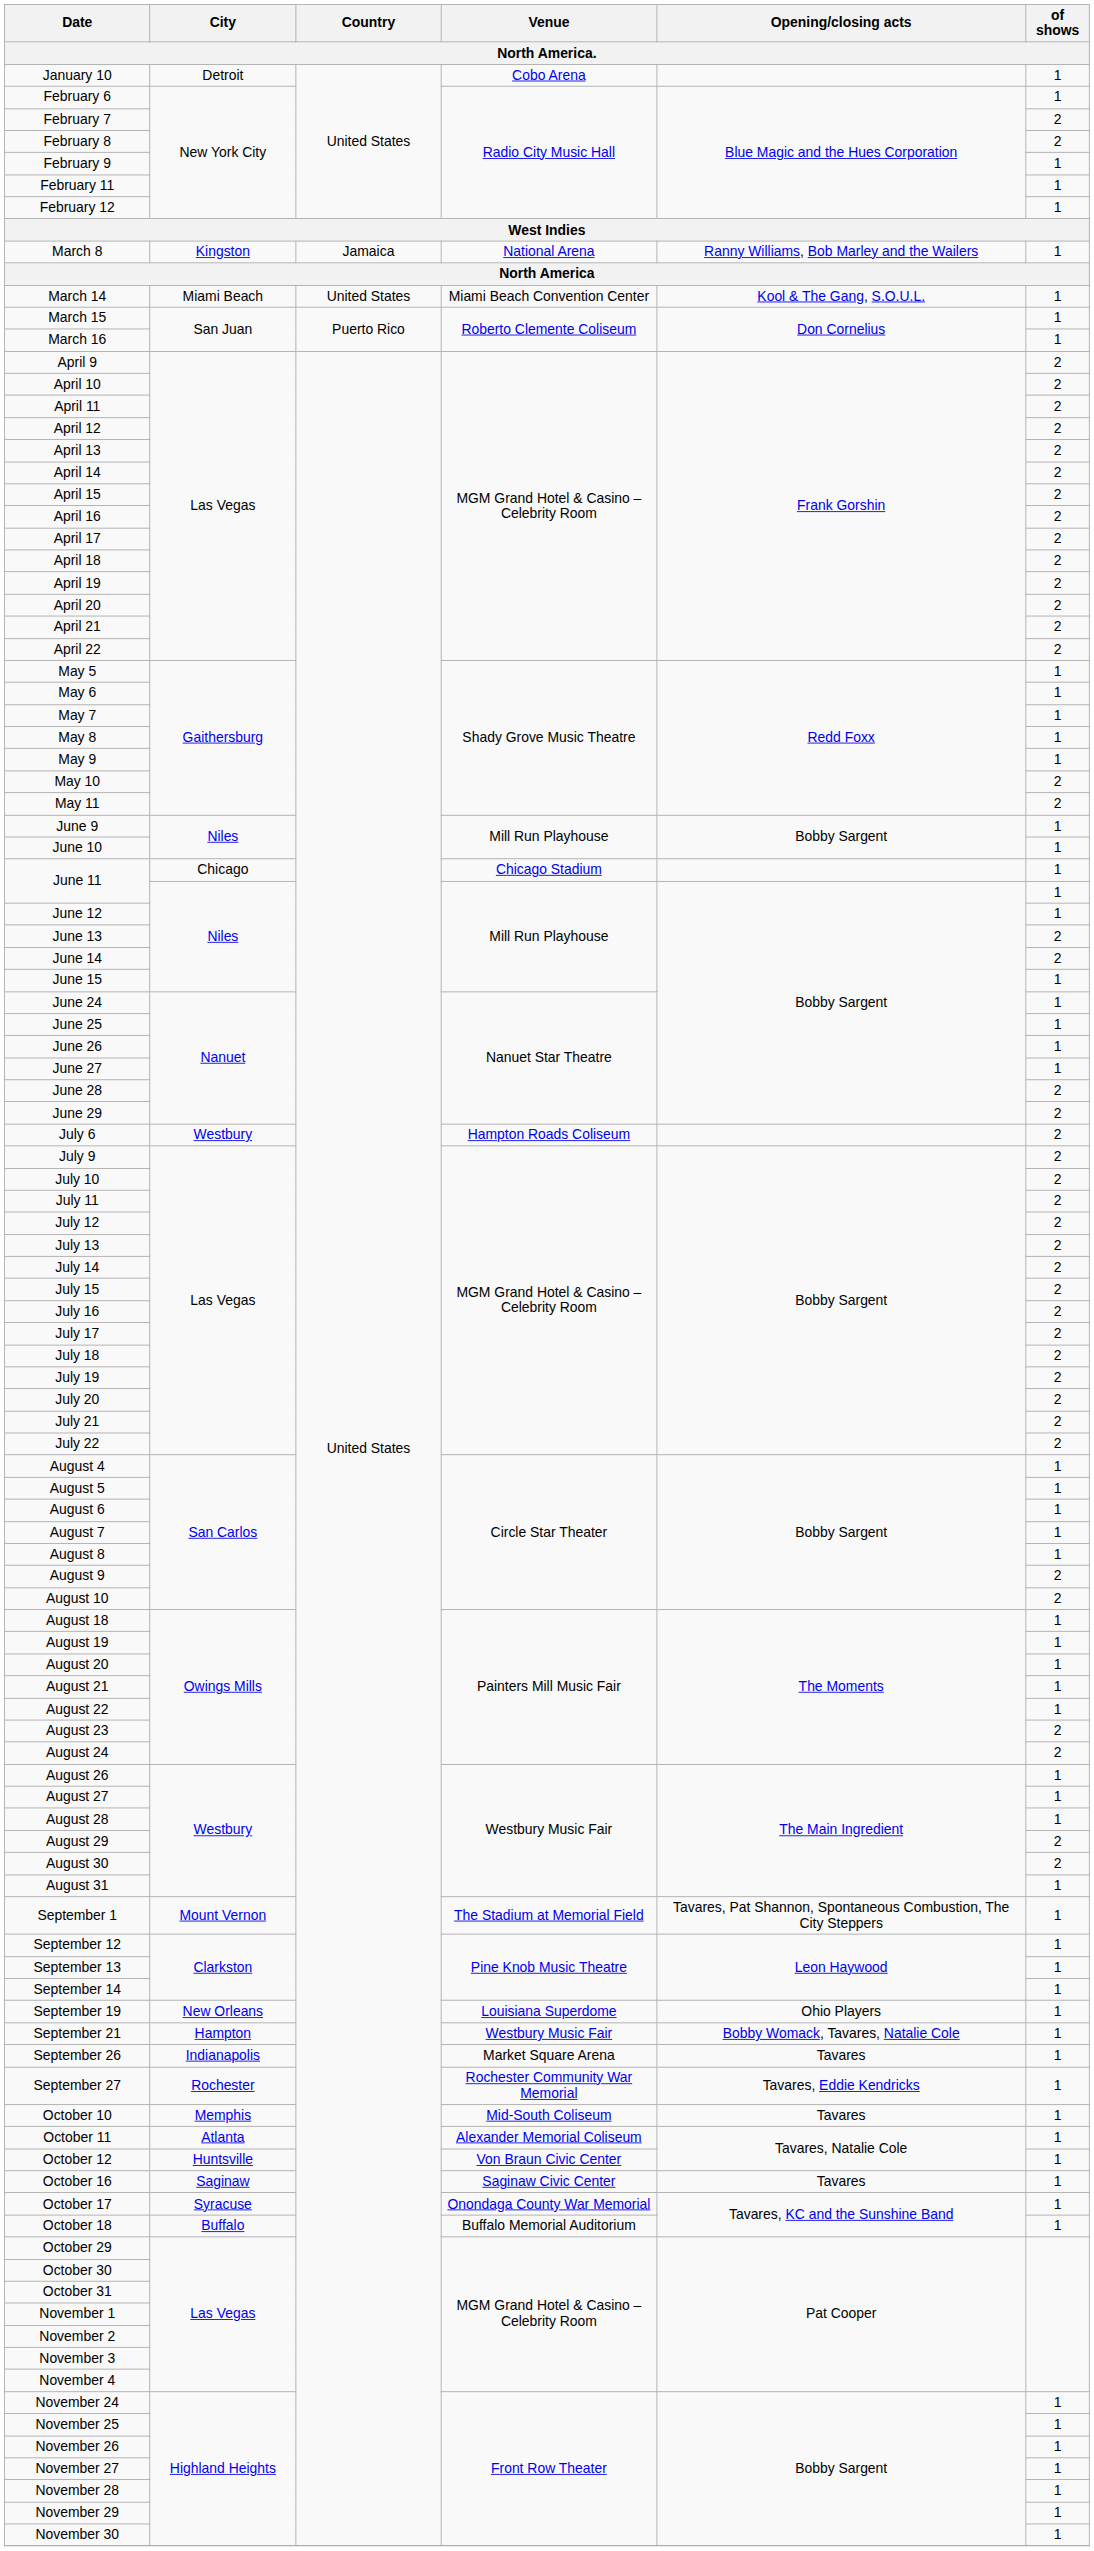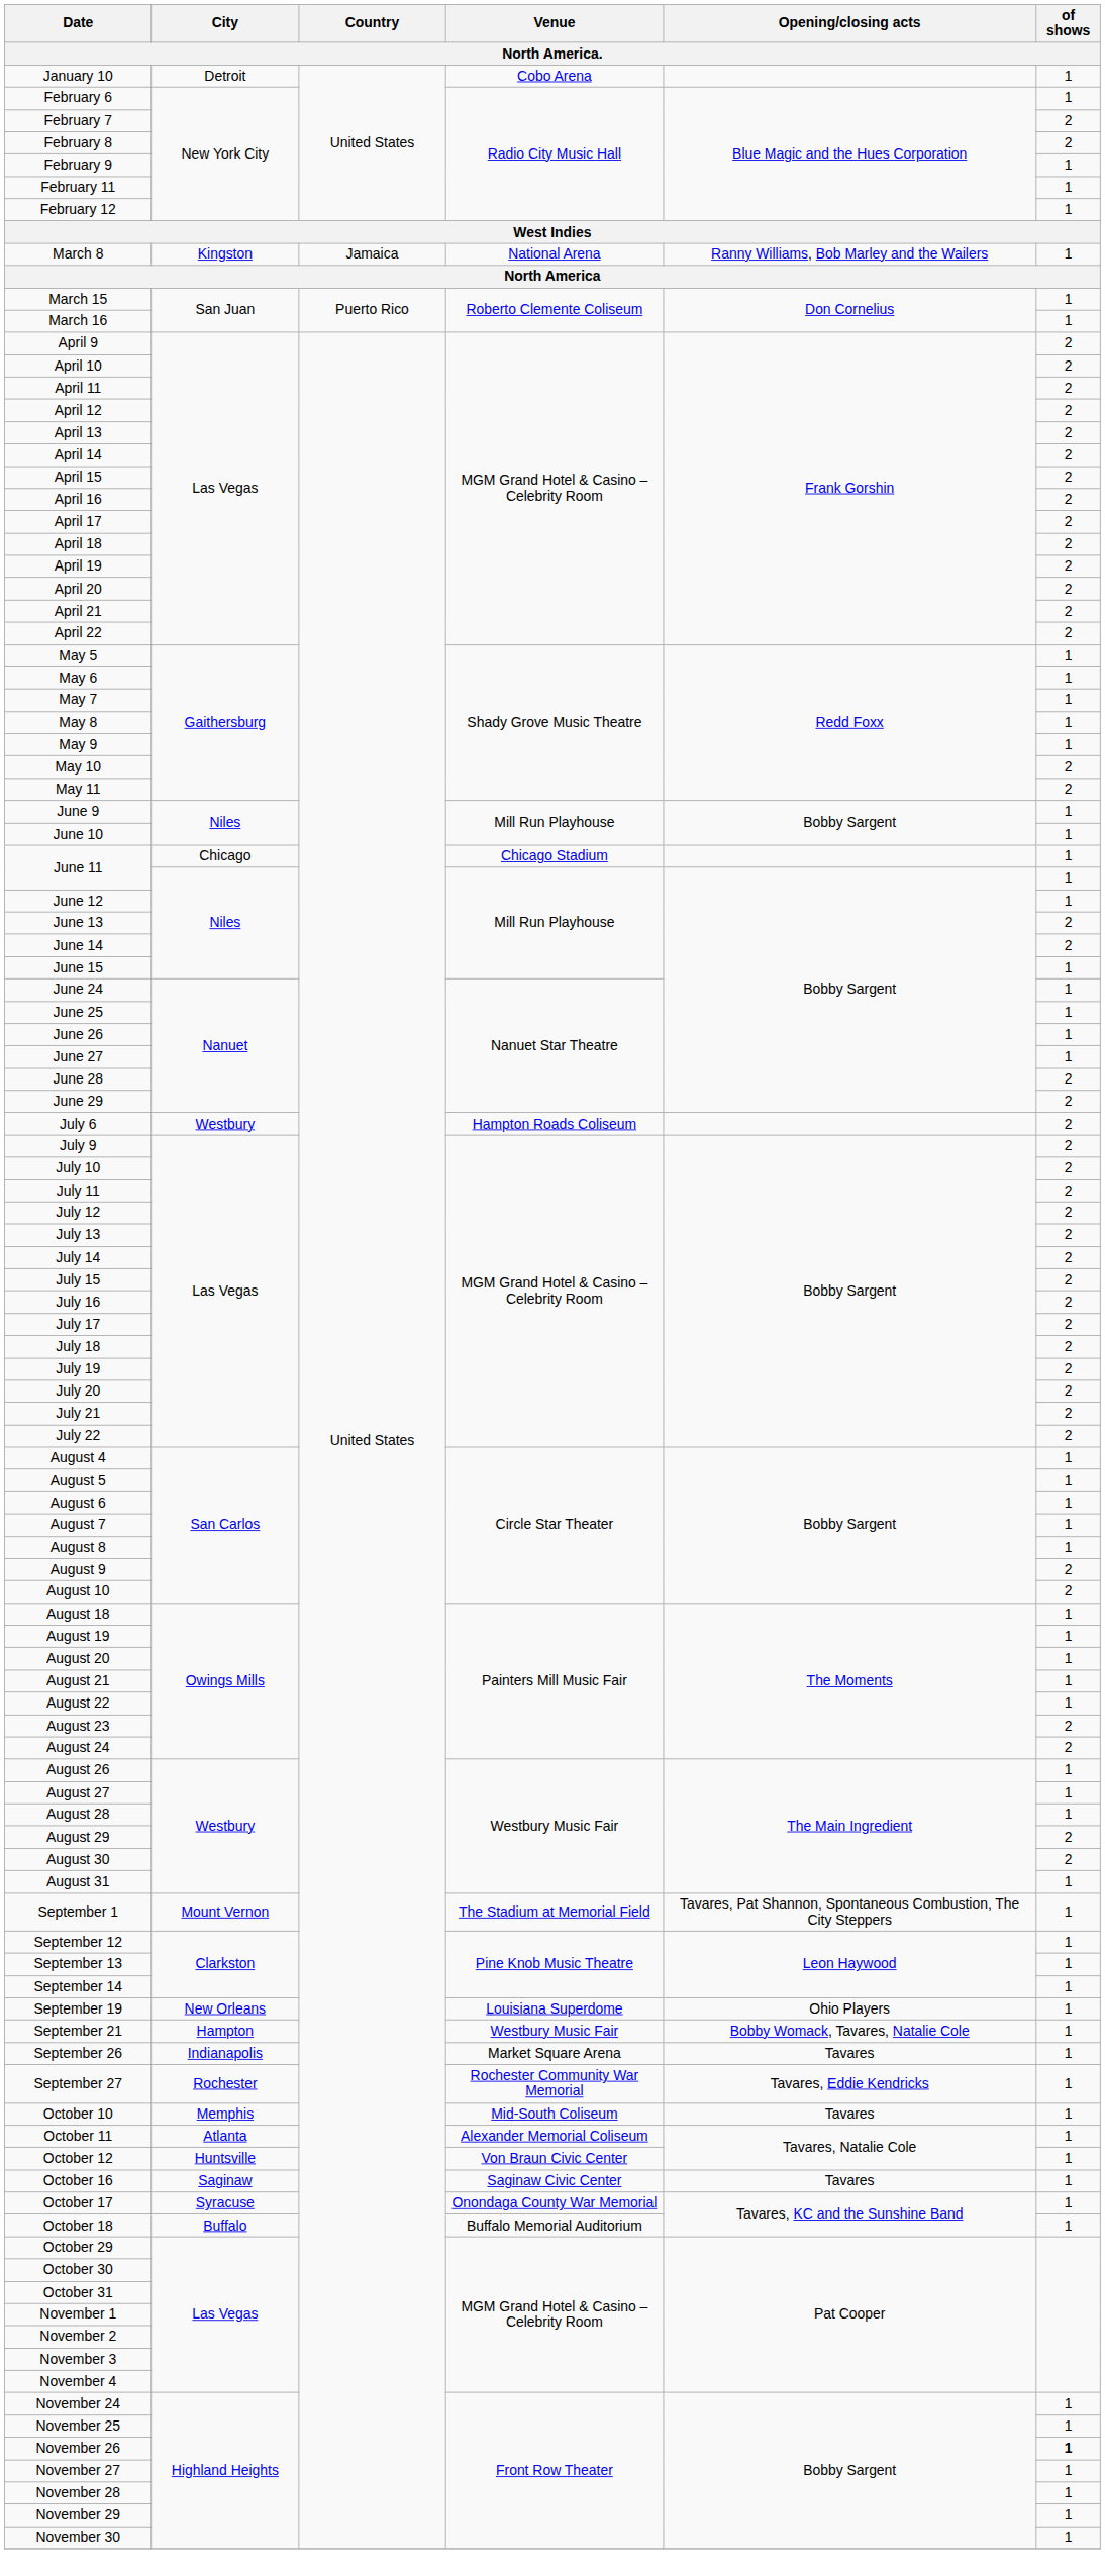 <table class="wikitable" style="text-align:center;">
 <tr>
 <th scope="col" style="width:10em;">Date</th>
 <th scope="col" style="width:10em;">City</th>
 <th scope="col" style="width:10em;">Country</th>
 <th scope="col" style="width:15em;">Venue</th>
 <th>Opening/closing acts</th>
 <th> of shows</th>
 </tr>
 <tr>
 <th colspan="6">North America. </th>
 </tr>
 <tr>
 <td>January 10</td>
 <td>Detroit</td>
 <td rowspan="7">United States</td>
 <td><a href='#'>Cobo Arena</a></td>
 <td></td>
 <td>1</td>
 </tr>
 <tr>
 <td>February 6</td>
 <td rowspan="6">New York City</td>
 <td rowspan="6"><a href='#'>Radio City Music Hall</a></td>
 <td rowspan="6"><a href='#'>Blue Magic and the Hues Corporation</a></td>
 <td>1</td>
 </tr>
 <tr>
 <td>February 7</td>
 <td>2</td>
 </tr>
 <tr>
 <td>February 8</td>
 <td>2</td>
 </tr>
 <tr>
 <td>February 9</td>
 <td>1</td>
 </tr>
 <tr>
 <td>February 11</td>
 <td>1</td>
 </tr>
 <tr>
 <td>February 12</td>
 <td>1</td>
 </tr>
 <tr>
 <th colspan="6">West Indies</th>
 </tr>
 <tr>
 <td>March 8</td>
 <td><a href='#'>Kingston</a></td>
 <td>Jamaica</td>
 <td><a href='#'>National Arena</a></td>
 <td><a href='#'>Ranny Williams</a>, <a href='#'>Bob Marley and the Wailers</a></td>
 <td>1</td>
 </tr>
 <tr>
 <th colspan="6">North America</th>
-</tr>
-<tr>
-<td>March 14</td>
-<td>Miami Beach</td>
-<td>United States</td>
-<td>Miami Beach Convention Center</td>
-<td><a href='#'>Kool & The Gang</a>, <a href='#'>S.O.U.L.</a></td>
-<td>1</td>
 </tr>
 <tr>
 <td>March 15</td>
 <td rowspan="2">San Juan</td>
 <td rowspan="2">Puerto Rico</td>
 <td rowspan="2"><a href='#'>Roberto Clemente Coliseum</a></td>
 <td rowspan="2"><a href='#'>Don Cornelius</a></td>
 <td>1</td>
 </tr>
 <tr>
 <td>March 16</td>
 <td>1</td>
 </tr>
 <tr>
 <td>April 9</td>
 <td rowspan="14">Las Vegas</td>
 <td rowspan="98">United States</td>
 <td rowspan="14">MGM Grand Hotel & Casino – Celebrity Room</td>
 <td rowspan="14"><a href='#'>Frank Gorshin</a></td>
 <td>2</td>
 </tr>
 <tr>
 <td>April 10</td>
 <td>2</td>
 </tr>
 <tr>
 <td>April 11</td>
 <td>2</td>
 </tr>
 <tr>
 <td>April 12</td>
 <td>2</td>
 </tr>
 <tr>
 <td>April 13</td>
 <td>2</td>
 </tr>
 <tr>
 <td>April 14</td>
 <td>2</td>
 </tr>
 <tr>
 <td>April 15</td>
 <td>2</td>
 </tr>
 <tr>
 <td>April 16</td>
 <td>2</td>
 </tr>
 <tr>
 <td>April 17</td>
 <td>2</td>
 </tr>
 <tr>
 <td>April 18</td>
 <td>2</td>
 </tr>
 <tr>
 <td>April 19</td>
 <td>2</td>
 </tr>
 <tr>
 <td>April 20</td>
 <td>2</td>
 </tr>
 <tr>
 <td>April 21</td>
 <td>2</td>
 </tr>
 <tr>
 <td>April 22</td>
 <td>2</td>
 </tr>
 <tr>
 <td>May 5</td>
 <td rowspan="7"><a href='#'>Gaithersburg</a></td>
 <td rowspan="7">Shady Grove Music Theatre</td>
 <td rowspan="7"><a href='#'>Redd Foxx</a></td>
 <td>1</td>
 </tr>
 <tr>
 <td>May 6</td>
 <td>1</td>
 </tr>
 <tr>
 <td>May 7</td>
 <td>1</td>
 </tr>
 <tr>
 <td>May 8</td>
 <td>1</td>
 </tr>
 <tr>
 <td>May 9</td>
 <td>1</td>
 </tr>
 <tr>
 <td>May 10</td>
 <td>2</td>
 </tr>
 <tr>
 <td>May 11</td>
 <td>2</td>
 </tr>
 <tr>
 <td>June 9</td>
 <td rowspan="2"><a href='#'>Niles</a></td>
 <td rowspan="2">Mill Run Playhouse</td>
 <td rowspan="2">Bobby Sargent</td>
 <td>1</td>
 </tr>
 <tr>
 <td>June 10</td>
 <td>1</td>
 </tr>
 <tr>
 <td rowspan="2">June 11</td>
 <td>Chicago</td>
 <td><a href='#'>Chicago Stadium</a></td>
 <td></td>
 <td>1</td>
 </tr>
 <tr>
 <td rowspan="5"><a href='#'>Niles</a></td>
 <td rowspan="5">Mill Run Playhouse</td>
 <td rowspan="11">Bobby Sargent</td>
 <td>1</td>
 </tr>
 <tr>
 <td>June 12</td>
 <td>1</td>
 </tr>
 <tr>
 <td>June 13</td>
 <td>2</td>
 </tr>
 <tr>
 <td>June 14</td>
 <td>2</td>
 </tr>
 <tr>
 <td>June 15</td>
 <td>1</td>
 </tr>
 <tr>
 <td>June 24</td>
 <td rowspan="6"><a href='#'>Nanuet</a></td>
 <td rowspan="6">Nanuet Star Theatre</td>
 <td>1</td>
 </tr>
 <tr>
 <td>June 25</td>
 <td>1</td>
 </tr>
 <tr>
 <td>June 26</td>
 <td>1</td>
 </tr>
 <tr>
 <td>June 27</td>
 <td>1</td>
 </tr>
 <tr>
 <td>June 28</td>
 <td>2</td>
 </tr>
 <tr>
 <td>June 29</td>
 <td>2</td>
 </tr>
 <tr>
 <td>July 6</td>
 <td><a href='#'>Westbury</a></td>
 <td><a href='#'>Hampton Roads Coliseum</a></td>
 <td></td>
 <td>2</td>
 </tr>
 <tr>
 <td>July 9</td>
 <td rowspan="14">Las Vegas</td>
 <td rowspan="14">MGM Grand Hotel & Casino – Celebrity Room</td>
 <td rowspan="14">Bobby Sargent</td>
 <td>2</td>
 </tr>
 <tr>
 <td>July 10</td>
 <td>2</td>
 </tr>
 <tr>
 <td>July 11</td>
 <td>2</td>
 </tr>
 <tr>
 <td>July 12</td>
 <td>2</td>
 </tr>
 <tr>
 <td>July 13</td>
 <td>2</td>
 </tr>
 <tr>
 <td>July 14</td>
 <td>2</td>
 </tr>
 <tr>
 <td>July 15</td>
 <td>2</td>
 </tr>
 <tr>
 <td>July 16</td>
 <td>2</td>
 </tr>
 <tr>
 <td>July 17</td>
 <td>2</td>
 </tr>
 <tr>
 <td>July 18</td>
 <td>2</td>
 </tr>
 <tr>
 <td>July 19</td>
 <td>2</td>
 </tr>
 <tr>
 <td>July 20</td>
 <td>2</td>
 </tr>
 <tr>
 <td>July 21</td>
 <td>2</td>
 </tr>
 <tr>
 <td>July 22</td>
 <td>2</td>
 </tr>
 <tr>
 <td>August 4</td>
 <td rowspan="7"><a href='#'>San Carlos</a></td>
 <td rowspan="7">Circle Star Theater</td>
 <td rowspan="7">Bobby Sargent</td>
 <td>1</td>
 </tr>
 <tr>
 <td>August 5</td>
 <td>1</td>
 </tr>
 <tr>
 <td>August 6</td>
 <td>1</td>
 </tr>
 <tr>
 <td>August 7</td>
 <td>1</td>
 </tr>
 <tr>
 <td>August 8</td>
 <td>1</td>
 </tr>
 <tr>
 <td>August 9</td>
 <td>2</td>
 </tr>
 <tr>
 <td>August 10</td>
 <td>2</td>
 </tr>
 <tr>
 <td>August 18</td>
 <td rowspan="7"><a href='#'>Owings Mills</a></td>
 <td rowspan="7">Painters Mill Music Fair</td>
 <td rowspan="7"><a href='#'>The Moments</a></td>
 <td>1</td>
 </tr>
 <tr>
 <td>August 19</td>
 <td>1</td>
 </tr>
 <tr>
 <td>August 20</td>
 <td>1</td>
 </tr>
 <tr>
 <td>August 21</td>
 <td>1</td>
 </tr>
 <tr>
 <td>August 22</td>
 <td>1</td>
 </tr>
 <tr>
 <td>August 23</td>
 <td>2</td>
 </tr>
 <tr>
 <td>August 24</td>
 <td>2</td>
 </tr>
 <tr>
 <td>August 26</td>
 <td rowspan="6"><a href='#'>Westbury</a></td>
 <td rowspan="6">Westbury Music Fair</td>
 <td rowspan="6"><a href='#'>The Main Ingredient</a></td>
 <td>1</td>
 </tr>
 <tr>
 <td>August 27</td>
 <td>1</td>
 </tr>
 <tr>
 <td>August 28</td>
 <td>1</td>
 </tr>
 <tr>
 <td>August 29</td>
 <td>2</td>
 </tr>
 <tr>
 <td>August 30</td>
 <td>2</td>
 </tr>
 <tr>
 <td>August 31</td>
 <td>1</td>
 </tr>
 <tr>
 <td>September 1</td>
 <td><a href='#'>Mount Vernon</a></td>
 <td><a href='#'>The Stadium at Memorial Field</a></td>
 <td>Tavares, Pat Shannon, Spontaneous Combustion, The City Steppers</td>
 <td>1</td>
 </tr>
 <tr>
 <td>September 12</td>
 <td rowspan="3"><a href='#'>Clarkston</a></td>
 <td rowspan="3"><a href='#'>Pine Knob Music Theatre</a></td>
 <td rowspan="3"><a href='#'>Leon Haywood</a></td>
 <td>1</td>
 </tr>
 <tr>
 <td>September 13</td>
 <td>1</td>
 </tr>
 <tr>
 <td>September 14</td>
 <td>1</td>
 </tr>
 <tr>
 <td>September 19</td>
 <td><a href='#'>New Orleans</a></td>
 <td><a href='#'>Louisiana Superdome</a></td>
 <td>Ohio Players</td>
 <td>1</td>
 </tr>
 <tr>
 <td>September 21</td>
 <td><a href='#'>Hampton</a></td>
 <td><a href='#'>Westbury Music Fair</a></td>
 <td><a href='#'>Bobby Womack</a>, Tavares, <a href='#'>Natalie Cole</a></td>
 <td>1</td>
 </tr>
 <tr>
 <td>September 26</td>
 <td><a href='#'>Indianapolis</a></td>
 <td>Market Square Arena</td>
 <td>Tavares</td>
 <td>1</td>
 </tr>
 <tr>
 <td>September 27</td>
 <td><a href='#'>Rochester</a></td>
 <td><a href='#'>Rochester Community War Memorial</a></td>
 <td>Tavares, <a href='#'>Eddie Kendricks</a></td>
 <td>1</td>
 </tr>
 <tr>
 <td>October 10</td>
 <td><a href='#'>Memphis</a></td>
 <td><a href='#'>Mid-South Coliseum</a></td>
 <td>Tavares</td>
 <td>1</td>
 </tr>
 <tr>
 <td>October 11</td>
 <td><a href='#'>Atlanta</a></td>
 <td><a href='#'>Alexander Memorial Coliseum</a></td>
 <td rowspan="2">Tavares, Natalie Cole</td>
 <td>1</td>
 </tr>
 <tr>
 <td>October 12</td>
 <td><a href='#'>Huntsville</a></td>
 <td><a href='#'>Von Braun Civic Center</a></td>
 <td>1</td>
 </tr>
 <tr>
 <td>October 16</td>
 <td><a href='#'>Saginaw</a></td>
 <td><a href='#'>Saginaw Civic Center</a></td>
 <td>Tavares</td>
 <td>1</td>
 </tr>
 <tr>
 <td>October 17</td>
 <td><a href='#'>Syracuse</a></td>
 <td><a href='#'>Onondaga County War Memorial</a></td>
 <td rowspan="2">Tavares, <a href='#'>KC and the Sunshine Band</a></td>
 <td>1</td>
 </tr>
 <tr>
 <td>October 18</td>
 <td><a href='#'>Buffalo</a></td>
 <td>Buffalo Memorial Auditorium</td>
 <td>1</td>
 </tr>
 <tr>
 <td>October 29</td>
 <td rowspan="7"><a href='#'>Las Vegas</a></td>
 <td rowspan="7">MGM Grand Hotel & Casino – Celebrity Room</td>
 <td rowspan="7">Pat Cooper</td>
 <td rowspan="7"></td>
 </tr>
 <tr>
 <td>October 30</td>
 </tr>
 <tr>
 <td>October 31</td>
 </tr>
 <tr>
 <td>November 1</td>
 </tr>
 <tr>
 <td>November 2</td>
 </tr>
 <tr>
 <td>November 3</td>
 </tr>
 <tr>
 <td>November 4</td>
 </tr>
 <tr>
 <td>November 24</td>
 <td rowspan="7"><a href='#'>Highland Heights</a></td>
 <td rowspan="7"><a href='#'>Front Row Theater</a></td>
 <td rowspan="7">Bobby Sargent</td>
 <td>1</td>
 </tr>
 <tr>
 <td>November 25</td>
 <td>1</td>
 </tr>
 <tr>
 <td>November 26</td>
-<td>1</td>
+<td><strong>1</strong></td>
 </tr>
 <tr>
 <td>November 27</td>
 <td>1</td>
 </tr>
 <tr>
 <td>November 28</td>
 <td>1</td>
 </tr>
 <tr>
 <td>November 29</td>
 <td>1</td>
 </tr>
 <tr>
 <td>November 30</td>
 <td>1</td>
 </tr>
 <tr>
 </tr>
 </table>
